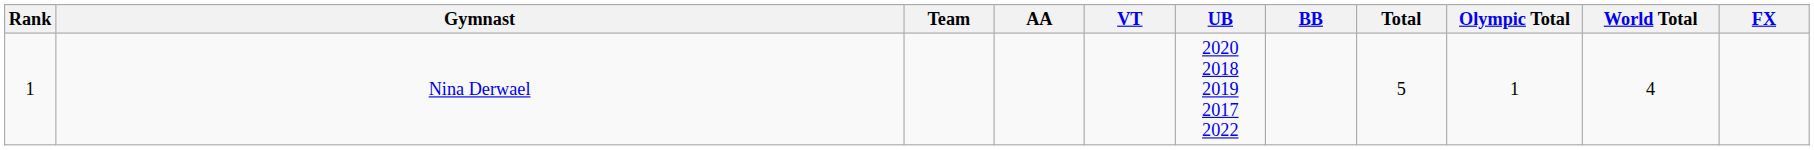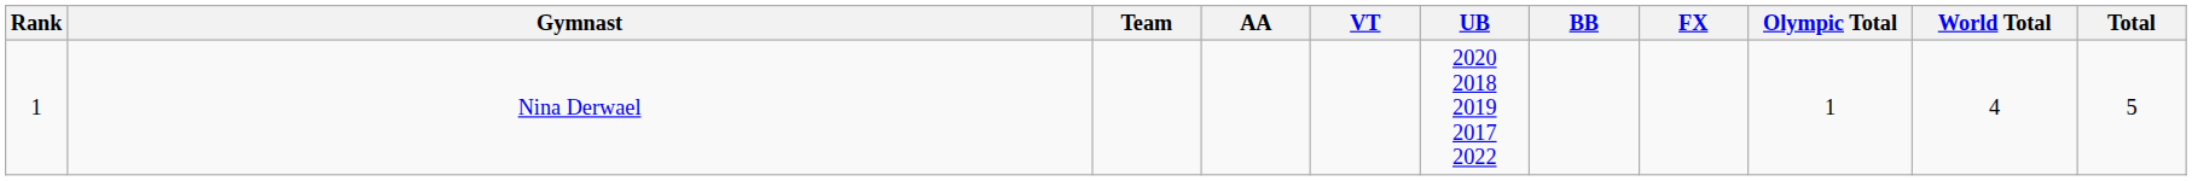 <table class="wikitable sortable" width=100% style="text-align:center;">
 <tr>
 <th style="width:1.8em;">Rank</th>
 <th class=unsortable>Gymnast</th>
 <th style="width:4.5em;">Team</th>
 <th style="width:4.5em;">AA</th>
 <th style="width:4.5em;"><a href='#'>VT</a></th>
 <th style="width:4.5em;"><a href='#'>UB</a></th>
 <th style="width:4.5em;"><a href='#'>BB</a></th>
-<th style="width:4.5em;">Total</th>
+<th style="width:4.5em;"><a href='#'>FX</a></th>
 <th style="width:7.0em;"><a href='#'>Olympic</a> Total</th>
 <th style="width:7.0em;"><a href='#'>World</a> Total</th>
-<th style="width:4.5em;"><a href='#'>FX</a></th>
+<th style="width:4.5em;">Total</th>
 </tr>
 <tr>
 <td>1</td>
 <td><a href='#'>Nina Derwael</a></td>
 <td></td>
 <td></td>
 <td></td>
 <td> <a href='#'>2020</a><br> <a href='#'>2018</a><br> <a href='#'>2019</a><br> <a href='#'>2017</a> <br> <a href='#'>2022</a></td>
 <td></td>
-<td>5</td>
+<td></td>
 <td>1</td>
 <td>4</td>
-<td></td>
+<td>5</td>
 </tr>
 </table>
